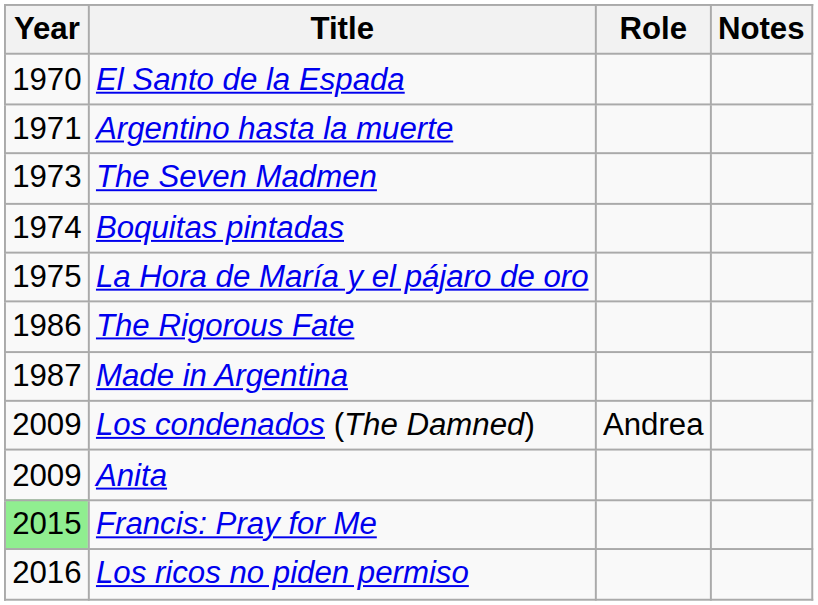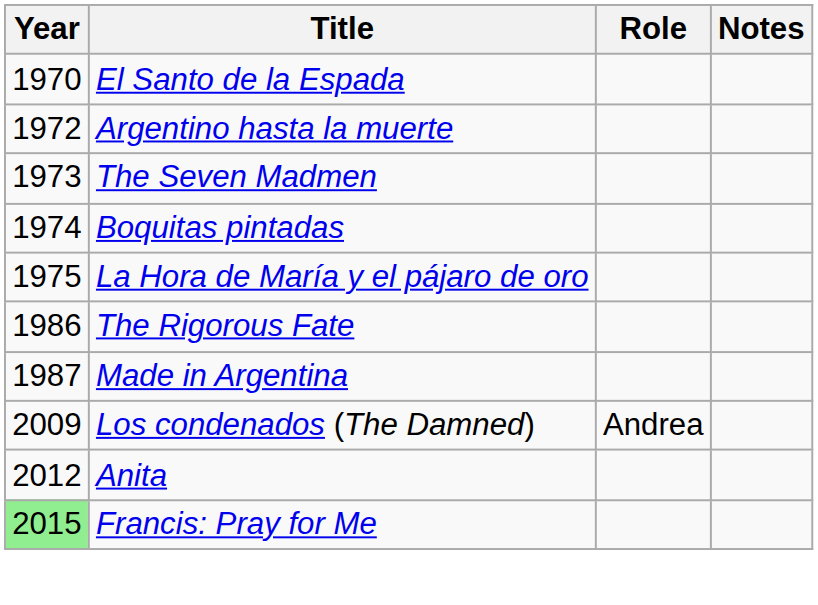 <table class="wikitable sortable">
 <tr>
 <th>Year</th>
 <th>Title</th>
 <th>Role</th>
 <th class="unsortable">Notes</th>
 </tr>
 <tr>
 <td>1970</td>
 <td><em><a href='#'>El Santo de la Espada</a></em></td>
 <td></td>
 <td></td>
 </tr>
 <tr>
-<td>1971</td>
+<td>1972</td>
 <td><em><a href='#'>Argentino hasta la muerte</a></em></td>
 <td></td>
 <td></td>
 </tr>
 <tr>
 <td>1973</td>
 <td><em><a href='#'>The Seven Madmen</a></em></td>
 <td></td>
 <td></td>
 </tr>
 <tr>
 <td>1974</td>
 <td><em><a href='#'>Boquitas pintadas</a></em></td>
 <td></td>
 <td></td>
 </tr>
 <tr>
 <td>1975</td>
 <td><em><a href='#'>La Hora de María y el pájaro de oro</a></em></td>
 <td></td>
 <td></td>
 </tr>
 <tr>
 <td>1986</td>
 <td><em><a href='#'>The Rigorous Fate</a></em></td>
 <td></td>
 <td></td>
 </tr>
 <tr>
 <td>1987</td>
 <td><em><a href='#'>Made in Argentina</a></em></td>
 <td></td>
 <td></td>
 </tr>
 <tr>
 <td>2009</td>
 <td><em><a href='#'>Los condenados</a></em> (<em>The Damned</em>)</td>
 <td>Andrea</td>
 <td align = "center"></td>
 </tr>
 <tr>
-<td>2009</td>
+<td>2012</td>
 <td><em><a href='#'>Anita</a></em></td>
 <td></td>
 <td></td>
 </tr>
 <tr>
 <td style="background: lightgreen;">2015</td>
 <td><em><a href='#'>Francis: Pray for Me</a></em></td>
 <td></td>
 <td></td>
 </tr>
-<tr>
-<td>2016</td>
-<td><em><a href='#'>Los ricos no piden permiso</a></em></td>
-<td></td>
-<td></td>
-</tr>
 </table>
